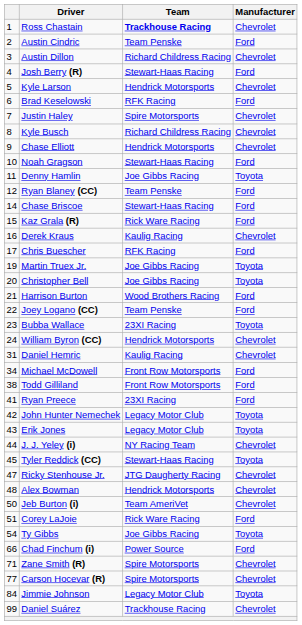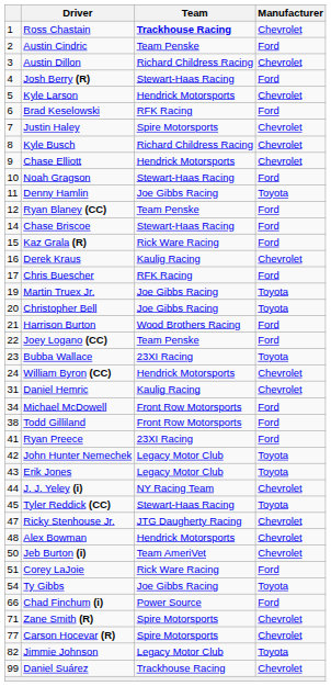 <table class="wikitable" style="font-size:95%">
 <tr>
 <th></th>
 <th>Driver</th>
 <th>Team</th>
 <th>Manufacturer</th>
 </tr>
 <tr>
 <td>1</td>
 <td><a href='#'>Ross Chastain</a></td>
 <td><strong><a href='#'>Trackhouse Racing</a></strong></td>
 <td><a href='#'>Chevrolet</a></td>
 </tr>
 <tr>
 <td>2</td>
 <td><a href='#'>Austin Cindric</a></td>
 <td><a href='#'>Team Penske</a></td>
 <td><a href='#'>Ford</a></td>
 </tr>
 <tr>
 <td>3</td>
 <td><a href='#'>Austin Dillon</a></td>
 <td><a href='#'>Richard Childress Racing</a></td>
 <td><a href='#'>Chevrolet</a></td>
 </tr>
 <tr>
 <td>4</td>
 <td><a href='#'>Josh Berry</a> <strong>(R)</strong></td>
 <td><a href='#'>Stewart-Haas Racing</a></td>
 <td><a href='#'>Ford</a></td>
 </tr>
 <tr>
 <td>5</td>
 <td><a href='#'>Kyle Larson</a></td>
 <td><a href='#'>Hendrick Motorsports</a></td>
 <td><a href='#'>Chevrolet</a></td>
 </tr>
 <tr>
 <td>6</td>
 <td><a href='#'>Brad Keselowski</a></td>
 <td><a href='#'>RFK Racing</a></td>
 <td><a href='#'>Ford</a></td>
 </tr>
 <tr>
 <td>7</td>
 <td><a href='#'>Justin Haley</a></td>
 <td><a href='#'>Spire Motorsports</a></td>
 <td><a href='#'>Chevrolet</a></td>
 </tr>
 <tr>
 <td>8</td>
 <td><a href='#'>Kyle Busch</a></td>
 <td><a href='#'>Richard Childress Racing</a></td>
 <td><a href='#'>Chevrolet</a></td>
 </tr>
 <tr>
 <td>9</td>
 <td><a href='#'>Chase Elliott</a></td>
 <td><a href='#'>Hendrick Motorsports</a></td>
 <td><a href='#'>Chevrolet</a></td>
 </tr>
 <tr>
 <td>10</td>
 <td><a href='#'>Noah Gragson</a></td>
 <td><a href='#'>Stewart-Haas Racing</a></td>
 <td><a href='#'>Ford</a></td>
 </tr>
 <tr>
 <td>11</td>
 <td><a href='#'>Denny Hamlin</a></td>
 <td><a href='#'>Joe Gibbs Racing</a></td>
 <td><a href='#'>Toyota</a></td>
 </tr>
 <tr>
 <td>12</td>
 <td><a href='#'>Ryan Blaney</a> <strong>(CC)</strong></td>
 <td><a href='#'>Team Penske</a></td>
 <td><a href='#'>Ford</a></td>
 </tr>
 <tr>
 <td>14</td>
 <td><a href='#'>Chase Briscoe</a></td>
 <td><a href='#'>Stewart-Haas Racing</a></td>
 <td><a href='#'>Ford</a></td>
 </tr>
 <tr>
 <td>15</td>
 <td><a href='#'>Kaz Grala</a> <strong>(R)</strong></td>
 <td><a href='#'>Rick Ware Racing</a></td>
 <td><a href='#'>Ford</a></td>
 </tr>
 <tr>
 <td>16</td>
 <td><a href='#'>Derek Kraus</a></td>
 <td><a href='#'>Kaulig Racing</a></td>
 <td><a href='#'>Chevrolet</a></td>
 </tr>
 <tr>
 <td>17</td>
 <td><a href='#'>Chris Buescher</a></td>
 <td><a href='#'>RFK Racing</a></td>
 <td><a href='#'>Ford</a></td>
 </tr>
 <tr>
 <td>19</td>
 <td><a href='#'>Martin Truex Jr.</a></td>
 <td><a href='#'>Joe Gibbs Racing</a></td>
 <td><a href='#'>Toyota</a></td>
 </tr>
 <tr>
 <td>20</td>
 <td><a href='#'>Christopher Bell</a></td>
 <td><a href='#'>Joe Gibbs Racing</a></td>
 <td><a href='#'>Toyota</a></td>
 </tr>
 <tr>
 <td>21</td>
 <td><a href='#'>Harrison Burton</a></td>
 <td><a href='#'>Wood Brothers Racing</a></td>
 <td><a href='#'>Ford</a></td>
 </tr>
 <tr>
 <td>22</td>
 <td><a href='#'>Joey Logano</a> <strong>(CC)</strong></td>
 <td><a href='#'>Team Penske</a></td>
 <td><a href='#'>Ford</a></td>
 </tr>
 <tr>
 <td>23</td>
 <td><a href='#'>Bubba Wallace</a></td>
 <td><a href='#'>23XI Racing</a></td>
 <td><a href='#'>Toyota</a></td>
 </tr>
 <tr>
 <td>24</td>
 <td><a href='#'>William Byron</a> <strong>(CC)</strong></td>
 <td><a href='#'>Hendrick Motorsports</a></td>
 <td><a href='#'>Chevrolet</a></td>
 </tr>
 <tr>
 <td>31</td>
 <td><a href='#'>Daniel Hemric</a></td>
 <td><a href='#'>Kaulig Racing</a></td>
 <td><a href='#'>Chevrolet</a></td>
 </tr>
 <tr>
 <td>34</td>
 <td><a href='#'>Michael McDowell</a></td>
 <td><a href='#'>Front Row Motorsports</a></td>
 <td><a href='#'>Ford</a></td>
 </tr>
 <tr>
 <td>38</td>
 <td><a href='#'>Todd Gilliland</a></td>
 <td><a href='#'>Front Row Motorsports</a></td>
 <td><a href='#'>Ford</a></td>
 </tr>
 <tr>
 <td>41</td>
 <td><a href='#'>Ryan Preece</a></td>
 <td><a href='#'>23XI Racing</a></td>
 <td><a href='#'>Ford</a></td>
 </tr>
 <tr>
 <td>42</td>
 <td><a href='#'>John Hunter Nemechek</a></td>
 <td><a href='#'>Legacy Motor Club</a></td>
 <td><a href='#'>Toyota</a></td>
 </tr>
 <tr>
 <td>43</td>
 <td><a href='#'>Erik Jones</a></td>
 <td><a href='#'>Legacy Motor Club</a></td>
 <td><a href='#'>Toyota</a></td>
 </tr>
 <tr>
 <td>44</td>
 <td><a href='#'>J. J. Yeley</a> <strong>(i)</strong></td>
 <td><a href='#'>NY Racing Team</a></td>
 <td><a href='#'>Chevrolet</a></td>
 </tr>
 <tr>
 <td>45</td>
 <td><a href='#'>Tyler Reddick</a> <strong>(CC)</strong></td>
 <td><a href='#'>Stewart-Haas Racing</a></td>
 <td><a href='#'>Toyota</a></td>
 </tr>
 <tr>
 <td>47</td>
 <td><a href='#'>Ricky Stenhouse Jr.</a></td>
 <td><a href='#'>JTG Daugherty Racing</a></td>
 <td><a href='#'>Chevrolet</a></td>
 </tr>
 <tr>
 <td>48</td>
 <td><a href='#'>Alex Bowman</a></td>
 <td><a href='#'>Hendrick Motorsports</a></td>
 <td><a href='#'>Chevrolet</a></td>
 </tr>
 <tr>
 <td>50</td>
 <td><a href='#'>Jeb Burton</a> <strong>(i)</strong></td>
 <td><a href='#'>Team AmeriVet</a></td>
 <td><a href='#'>Chevrolet</a></td>
 </tr>
 <tr>
 <td>51</td>
 <td><a href='#'>Corey LaJoie</a></td>
 <td><a href='#'>Rick Ware Racing</a></td>
 <td><a href='#'>Ford</a></td>
 </tr>
 <tr>
 <td>54</td>
 <td><a href='#'>Ty Gibbs</a></td>
 <td><a href='#'>Joe Gibbs Racing</a></td>
 <td><a href='#'>Toyota</a></td>
 </tr>
 <tr>
 <td>66</td>
 <td><a href='#'>Chad Finchum</a> <strong>(i)</strong></td>
 <td><a href='#'>Power Source</a></td>
 <td><a href='#'>Ford</a></td>
 </tr>
 <tr>
 <td>71</td>
 <td><a href='#'>Zane Smith</a> <strong>(R)</strong></td>
 <td><a href='#'>Spire Motorsports</a></td>
 <td><a href='#'>Chevrolet</a></td>
 </tr>
 <tr>
 <td>77</td>
 <td><a href='#'>Carson Hocevar</a> <strong>(R)</strong></td>
 <td><a href='#'>Spire Motorsports</a></td>
 <td><a href='#'>Chevrolet</a></td>
 </tr>
 <tr>
-<td>84</td>
+<td>82</td>
 <td><a href='#'>Jimmie Johnson</a></td>
 <td><a href='#'>Legacy Motor Club</a></td>
 <td><a href='#'>Toyota</a></td>
 </tr>
 <tr>
 <td>99</td>
 <td><a href='#'>Daniel Suárez</a></td>
 <td><a href='#'>Trackhouse Racing</a></td>
 <td><a href='#'>Chevrolet</a></td>
 </tr>
 <tr>
 <th colspan="4"></th>
 </tr>
 </table>
